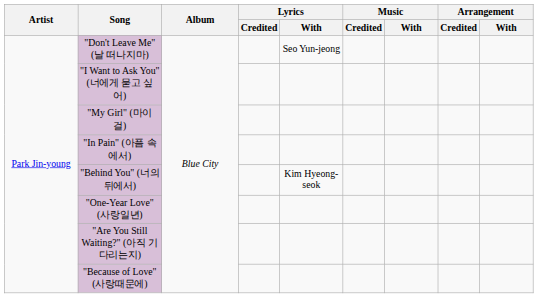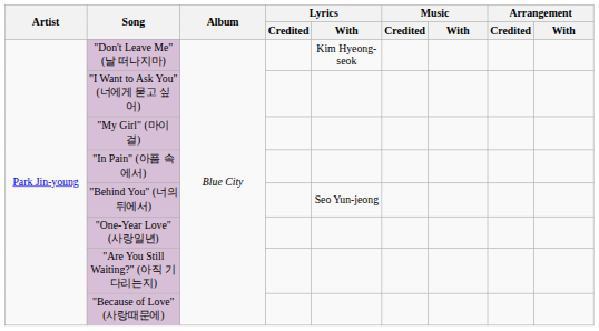 <table class="wikitable plainrowheaders" style="text-align:center;">
 <tr>
 <th rowspan="2" width="300px">Artist</th>
 <th rowspan="2" width="300px">Song</th>
 <th rowspan="2" width="300px">Album</th>
 <th colspan="2">Lyrics</th>
 <th colspan="2">Music</th>
 <th colspan="2">Arrangement</th>
 </tr>
 <tr>
 <th width="50px">Credited</th>
 <th width="200px">With</th>
 <th width="50px">Credited</th>
 <th width="200px">With</th>
 <th width="50px">Credited</th>
 <th width="200px">With</th>
 </tr>
 <tr>
 <td rowspan="8"><a href='#'>Park Jin-young</a></td>
 <td style="background-color:#D8BFD8">"Don't Leave Me" (날 떠나지마)</td>
 <td rowspan="8"><em>Blue City</em></td>
 <td></td>
-<td>Seo Yun-jeong</td>
+<td>Kim Hyeong-seok</td>
 <td></td>
 <td></td>
 <td></td>
 <td></td>
 </tr>
 <tr>
 <td style="background-color:#D8BFD8">"I Want to Ask You" (너에게 묻고 싶어)</td>
 <td></td>
 <td></td>
 <td></td>
 <td></td>
 <td></td>
 <td></td>
 </tr>
 <tr>
 <td style="background-color:#D8BFD8">"My Girl" (마이 걸)</td>
 <td></td>
 <td></td>
 <td></td>
 <td></td>
 <td></td>
 <td></td>
 </tr>
 <tr>
 <td style="background-color:#D8BFD8">"In Pain" (아픔 속에서)</td>
 <td></td>
 <td></td>
 <td></td>
 <td></td>
 <td></td>
 <td></td>
 </tr>
 <tr>
 <td style="background-color:#D8BFD8">"Behind You" (너의 뒤에서)</td>
 <td></td>
-<td>Kim Hyeong-seok</td>
+<td>Seo Yun-jeong</td>
 <td></td>
 <td></td>
 <td></td>
 <td></td>
 </tr>
 <tr>
 <td style="background-color:#D8BFD8">"One-Year Love" (사랑일년)</td>
 <td></td>
 <td></td>
 <td></td>
 <td></td>
 <td></td>
 <td></td>
 </tr>
 <tr>
 <td style="background-color:#D8BFD8">"Are You Still Waiting?" (아직 기다리는지)</td>
 <td></td>
 <td></td>
 <td></td>
 <td></td>
 <td></td>
 <td></td>
 </tr>
 <tr>
 <td style="background-color:#D8BFD8">"Because of Love" (사랑때문에)</td>
 <td></td>
 <td></td>
 <td></td>
 <td></td>
 <td></td>
 <td></td>
 </tr>
 </table>
